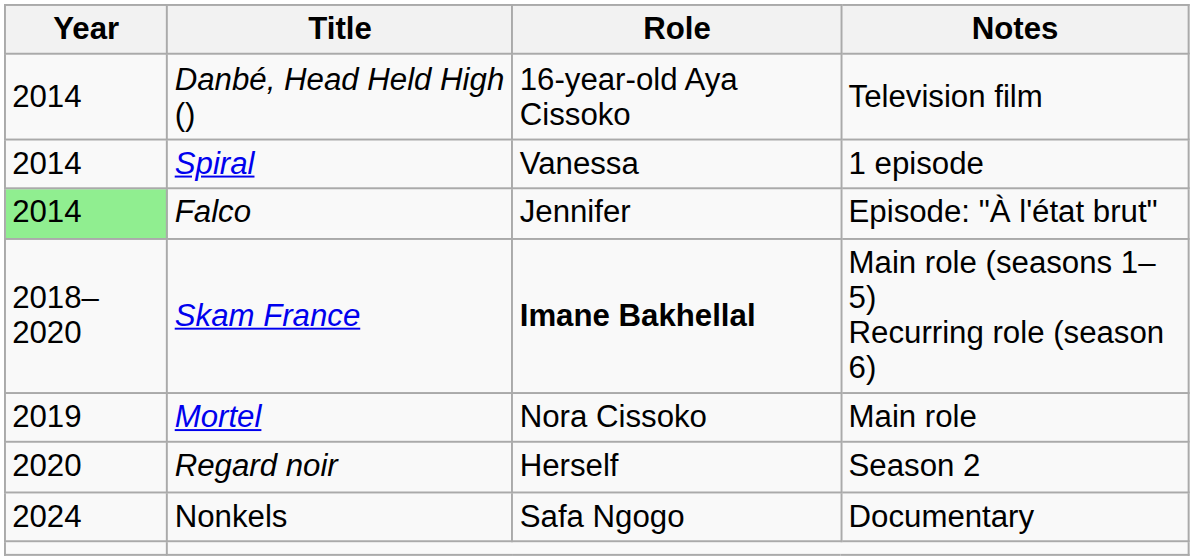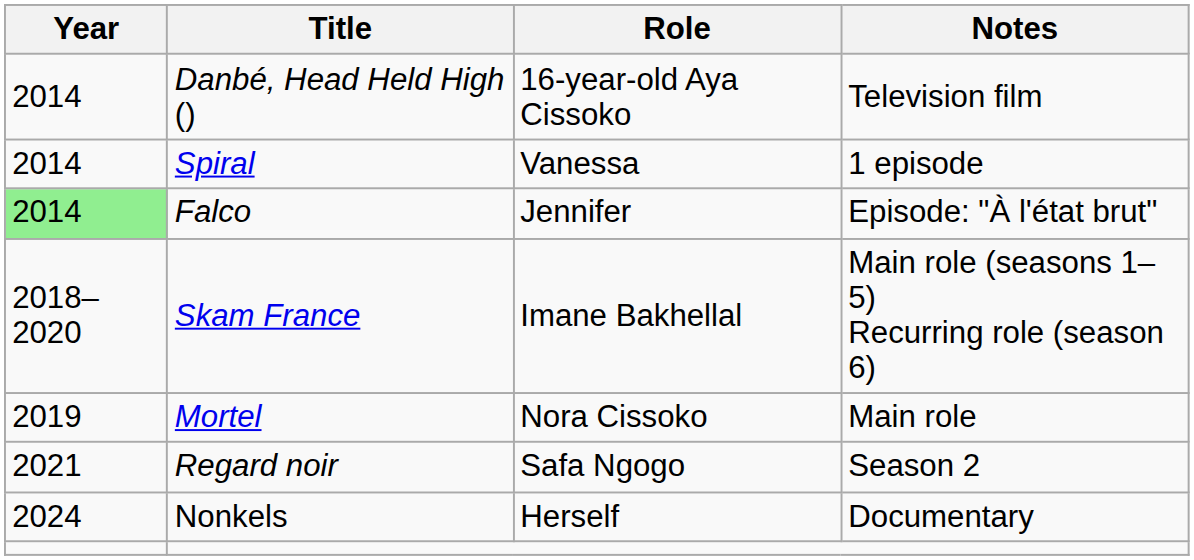 <table class="wikitable sortable">
 <tr>
 <th>Year</th>
 <th>Title</th>
 <th>Role</th>
 <th class="unsortable">Notes</th>
 </tr>
 <tr>
 <td>2014</td>
 <td><em>Danbé, Head Held High</em> ()</td>
 <td>16-year-old Aya Cissoko</td>
 <td>Television film</td>
 </tr>
 <tr>
 <td>2014</td>
 <td><em><a href='#'>Spiral</a></em></td>
 <td>Vanessa</td>
 <td>1 episode</td>
 </tr>
 <tr>
 <td style="background: lightgreen;">2014</td>
 <td><em>Falco</em></td>
 <td>Jennifer</td>
 <td>Episode: "À l'état brut"</td>
 </tr>
 <tr>
 <td>2018–2020</td>
 <td><em><a href='#'>Skam France</a></em></td>
-<td><strong>Imane Bakhellal</strong></td>
+<td>Imane Bakhellal</td>
 <td>Main role (seasons 1–5)<br>Recurring role (season 6)</td>
 </tr>
 <tr>
 <td>2019</td>
 <td><em><a href='#'>Mortel</a></em></td>
 <td>Nora Cissoko</td>
 <td>Main role</td>
 </tr>
 <tr>
-<td>2020</td>
+<td>2021</td>
 <td><em>Regard noir</em></td>
-<td>Herself</td>
+<td>Safa Ngogo</td>
 <td>Season 2</td>
 </tr>
 <tr>
 <td>2024</td>
 <td>Nonkels</td>
-<td>Safa Ngogo</td>
+<td>Herself</td>
 <td>Documentary</td>
 </tr>
 <tr>
 <td></td>
 </tr>
 </table>
